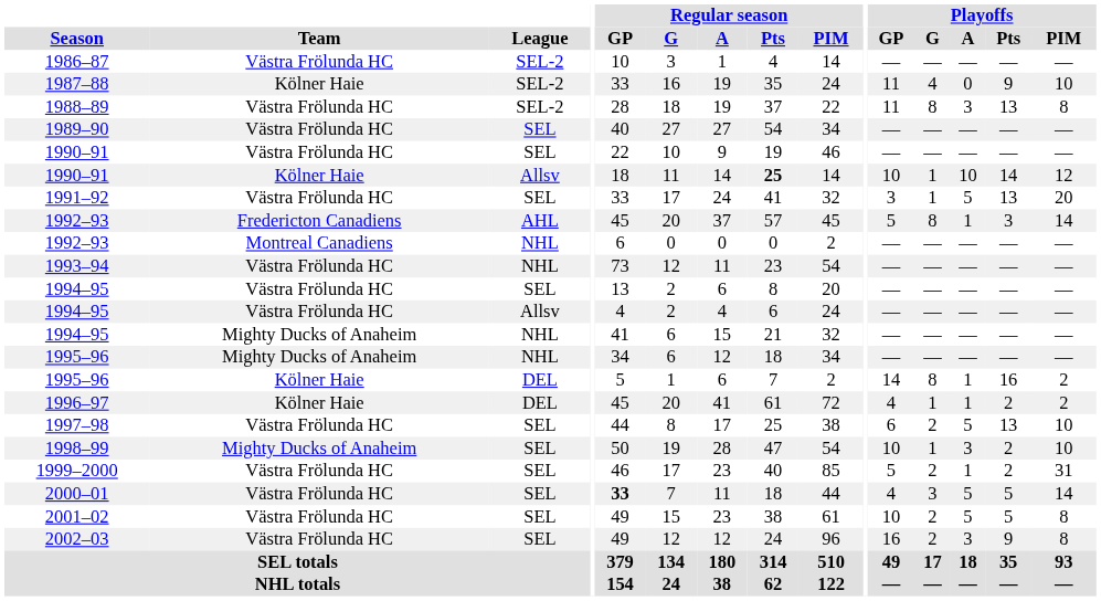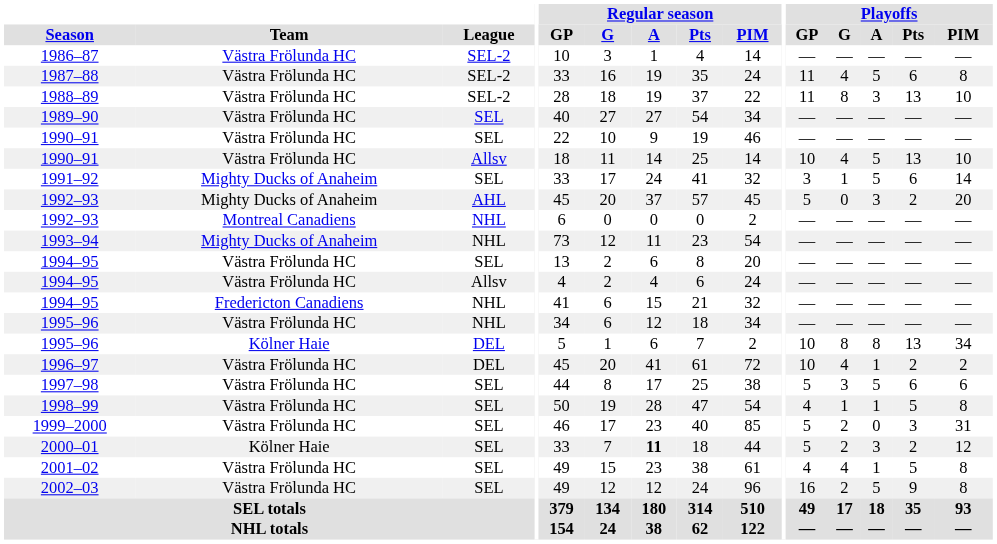 <table border="0" cellpadding="1" cellspacing="0" style="text-align:center; width:60em">
 <tr bgcolor="#e0e0e0">
 <th colspan="3" bgcolor="#ffffff"></th>
 <th rowspan="100" bgcolor="#ffffff"></th>
 <th colspan="5"><a href='#'>Regular season</a></th>
 <th rowspan="100" bgcolor="#ffffff"></th>
 <th colspan="5"><a href='#'>Playoffs</a></th>
 </tr>
 <tr bgcolor="#e0e0e0">
 <th><a href='#'>Season</a></th>
 <th>Team</th>
 <th>League</th>
 <th>GP</th>
 <th><a href='#'>G</a></th>
 <th><a href='#'>A</a></th>
 <th><a href='#'>Pts</a></th>
 <th><a href='#'>PIM</a></th>
 <th>GP</th>
 <th>G</th>
 <th>A</th>
 <th>Pts</th>
 <th>PIM</th>
 </tr>
 <tr>
 <td><a href='#'>1986–87</a></td>
 <td><a href='#'>Västra Frölunda HC</a></td>
 <td><a href='#'>SEL-2</a></td>
 <td>10</td>
 <td>3</td>
 <td>1</td>
 <td>4</td>
 <td>14</td>
 <td>—</td>
 <td>—</td>
 <td>—</td>
 <td>—</td>
 <td>—</td>
 </tr>
 <tr bgcolor="#f0f0f0">
 <td><a href='#'>1987–88</a></td>
-<td>Kölner Haie</td>
+<td>Västra Frölunda HC</td>
 <td>SEL-2</td>
 <td>33</td>
 <td>16</td>
 <td>19</td>
 <td>35</td>
 <td>24</td>
 <td>11</td>
 <td>4</td>
-<td>0</td>
-<td>9</td>
-<td>10</td>
+<td>5</td>
+<td>6</td>
+<td>8</td>
 </tr>
 <tr>
 <td><a href='#'>1988–89</a></td>
 <td>Västra Frölunda HC</td>
 <td>SEL-2</td>
 <td>28</td>
 <td>18</td>
 <td>19</td>
 <td>37</td>
 <td>22</td>
 <td>11</td>
 <td>8</td>
 <td>3</td>
 <td>13</td>
-<td>8</td>
+<td>10</td>
 </tr>
 <tr bgcolor="#f0f0f0">
 <td><a href='#'>1989–90</a></td>
 <td>Västra Frölunda HC</td>
 <td><a href='#'>SEL</a></td>
 <td>40</td>
 <td>27</td>
 <td>27</td>
 <td>54</td>
 <td>34</td>
 <td>—</td>
 <td>—</td>
 <td>—</td>
 <td>—</td>
 <td>—</td>
 </tr>
 <tr>
 <td><a href='#'>1990–91</a></td>
 <td>Västra Frölunda HC</td>
 <td>SEL</td>
 <td>22</td>
 <td>10</td>
 <td>9</td>
 <td>19</td>
 <td>46</td>
 <td>—</td>
 <td>—</td>
 <td>—</td>
 <td>—</td>
 <td>—</td>
 </tr>
 <tr bgcolor="#f0f0f0">
 <td><a href='#'>1990–91</a></td>
-<td><a href='#'>Kölner Haie</a></td>
+<td>Västra Frölunda HC</td>
 <td><a href='#'>Allsv</a></td>
 <td>18</td>
 <td>11</td>
 <td>14</td>
-<td><strong>25</strong></td>
+<td>25</td>
 <td>14</td>
 <td>10</td>
-<td>1</td>
+<td>4</td>
+<td>5</td>
+<td>13</td>
 <td>10</td>
-<td>14</td>
-<td>12</td>
 </tr>
 <tr>
 <td><a href='#'>1991–92</a></td>
-<td>Västra Frölunda HC</td>
+<td><a href='#'>Mighty Ducks of Anaheim</a></td>
 <td>SEL</td>
 <td>33</td>
 <td>17</td>
 <td>24</td>
 <td>41</td>
 <td>32</td>
 <td>3</td>
 <td>1</td>
 <td>5</td>
-<td>13</td>
-<td>20</td>
+<td>6</td>
+<td>14</td>
 </tr>
 <tr bgcolor="#f0f0f0">
 <td><a href='#'>1992–93</a></td>
-<td><a href='#'>Fredericton Canadiens</a></td>
+<td>Mighty Ducks of Anaheim</td>
 <td><a href='#'>AHL</a></td>
 <td>45</td>
 <td>20</td>
 <td>37</td>
 <td>57</td>
 <td>45</td>
 <td>5</td>
-<td>8</td>
-<td>1</td>
+<td>0</td>
 <td>3</td>
-<td>14</td>
+<td>2</td>
+<td>20</td>
 </tr>
 <tr>
 <td><a href='#'>1992–93</a></td>
 <td><a href='#'>Montreal Canadiens</a></td>
 <td><a href='#'>NHL</a></td>
 <td>6</td>
 <td>0</td>
 <td>0</td>
 <td>0</td>
 <td>2</td>
 <td>—</td>
 <td>—</td>
 <td>—</td>
 <td>—</td>
 <td>—</td>
 </tr>
 <tr bgcolor="#f0f0f0">
 <td><a href='#'>1993–94</a></td>
-<td>Västra Frölunda HC</td>
+<td><a href='#'>Mighty Ducks of Anaheim</a></td>
 <td>NHL</td>
 <td>73</td>
 <td>12</td>
 <td>11</td>
 <td>23</td>
 <td>54</td>
 <td>—</td>
 <td>—</td>
 <td>—</td>
 <td>—</td>
 <td>—</td>
 </tr>
 <tr>
 <td><a href='#'>1994–95</a></td>
 <td>Västra Frölunda HC</td>
 <td>SEL</td>
 <td>13</td>
 <td>2</td>
 <td>6</td>
 <td>8</td>
 <td>20</td>
 <td>—</td>
 <td>—</td>
 <td>—</td>
 <td>—</td>
 <td>—</td>
 </tr>
 <tr bgcolor="#f0f0f0">
 <td><a href='#'>1994–95</a></td>
 <td>Västra Frölunda HC</td>
 <td>Allsv</td>
 <td>4</td>
 <td>2</td>
 <td>4</td>
 <td>6</td>
 <td>24</td>
 <td>—</td>
 <td>—</td>
 <td>—</td>
 <td>—</td>
 <td>—</td>
 </tr>
 <tr>
 <td><a href='#'>1994–95</a></td>
-<td>Mighty Ducks of Anaheim</td>
+<td><a href='#'>Fredericton Canadiens</a></td>
 <td>NHL</td>
 <td>41</td>
 <td>6</td>
 <td>15</td>
 <td>21</td>
 <td>32</td>
 <td>—</td>
 <td>—</td>
 <td>—</td>
 <td>—</td>
 <td>—</td>
 </tr>
 <tr bgcolor="#f0f0f0">
 <td><a href='#'>1995–96</a></td>
-<td>Mighty Ducks of Anaheim</td>
+<td>Västra Frölunda HC</td>
 <td>NHL</td>
 <td>34</td>
 <td>6</td>
 <td>12</td>
 <td>18</td>
 <td>34</td>
 <td>—</td>
 <td>—</td>
 <td>—</td>
 <td>—</td>
 <td>—</td>
 </tr>
 <tr>
 <td><a href='#'>1995–96</a></td>
 <td><a href='#'>Kölner Haie</a></td>
 <td><a href='#'>DEL</a></td>
 <td>5</td>
 <td>1</td>
 <td>6</td>
 <td>7</td>
 <td>2</td>
-<td>14</td>
+<td>10</td>
 <td>8</td>
-<td>1</td>
-<td>16</td>
-<td>2</td>
+<td>8</td>
+<td>13</td>
+<td>34</td>
 </tr>
 <tr bgcolor="#f0f0f0">
 <td><a href='#'>1996–97</a></td>
-<td>Kölner Haie</td>
+<td>Västra Frölunda HC</td>
 <td>DEL</td>
 <td>45</td>
 <td>20</td>
 <td>41</td>
 <td>61</td>
 <td>72</td>
+<td>10</td>
 <td>4</td>
-<td>1</td>
 <td>1</td>
 <td>2</td>
 <td>2</td>
 </tr>
 <tr>
 <td><a href='#'>1997–98</a></td>
 <td>Västra Frölunda HC</td>
 <td>SEL</td>
 <td>44</td>
 <td>8</td>
 <td>17</td>
 <td>25</td>
 <td>38</td>
+<td>5</td>
+<td>3</td>
+<td>5</td>
 <td>6</td>
-<td>2</td>
-<td>5</td>
-<td>13</td>
-<td>10</td>
+<td>6</td>
 </tr>
 <tr bgcolor="#f0f0f0">
 <td><a href='#'>1998–99</a></td>
-<td><a href='#'>Mighty Ducks of Anaheim</a></td>
+<td>Västra Frölunda HC</td>
 <td>SEL</td>
 <td>50</td>
 <td>19</td>
 <td>28</td>
 <td>47</td>
 <td>54</td>
-<td>10</td>
+<td>4</td>
 <td>1</td>
-<td>3</td>
-<td>2</td>
-<td>10</td>
+<td>1</td>
+<td>5</td>
+<td>8</td>
 </tr>
 <tr>
 <td><a href='#'>1999–2000</a></td>
 <td>Västra Frölunda HC</td>
 <td>SEL</td>
 <td>46</td>
 <td>17</td>
 <td>23</td>
 <td>40</td>
 <td>85</td>
 <td>5</td>
 <td>2</td>
-<td>1</td>
-<td>2</td>
+<td>0</td>
+<td>3</td>
 <td>31</td>
 </tr>
 <tr bgcolor="#f0f0f0">
 <td><a href='#'>2000–01</a></td>
-<td>Västra Frölunda HC</td>
+<td>Kölner Haie</td>
 <td>SEL</td>
-<td><strong>33</strong></td>
+<td>33</td>
 <td>7</td>
-<td>11</td>
+<td><strong>11</strong></td>
 <td>18</td>
 <td>44</td>
-<td>4</td>
+<td>5</td>
+<td>2</td>
 <td>3</td>
-<td>5</td>
-<td>5</td>
-<td>14</td>
+<td>2</td>
+<td>12</td>
 </tr>
 <tr>
 <td><a href='#'>2001–02</a></td>
 <td>Västra Frölunda HC</td>
 <td>SEL</td>
 <td>49</td>
 <td>15</td>
 <td>23</td>
 <td>38</td>
 <td>61</td>
-<td>10</td>
-<td>2</td>
-<td>5</td>
+<td>4</td>
+<td>4</td>
+<td>1</td>
 <td>5</td>
 <td>8</td>
 </tr>
 <tr bgcolor="#f0f0f0">
 <td><a href='#'>2002–03</a></td>
 <td>Västra Frölunda HC</td>
 <td>SEL</td>
 <td>49</td>
 <td>12</td>
 <td>12</td>
 <td>24</td>
 <td>96</td>
 <td>16</td>
 <td>2</td>
-<td>3</td>
+<td>5</td>
 <td>9</td>
 <td>8</td>
 </tr>
 <tr bgcolor="#e0e0e0">
 <th colspan="3">SEL totals</th>
 <th>379</th>
 <th>134</th>
 <th>180</th>
 <th>314</th>
 <th>510</th>
 <th>49</th>
 <th>17</th>
 <th>18</th>
 <th>35</th>
 <th>93</th>
 </tr>
 <tr bgcolor="#e0e0e0">
 <th colspan="3">NHL totals</th>
 <th>154</th>
 <th>24</th>
 <th>38</th>
 <th>62</th>
 <th>122</th>
 <th>—</th>
 <th>—</th>
 <th>—</th>
 <th>—</th>
 <th>—</th>
 </tr>
 </table>
